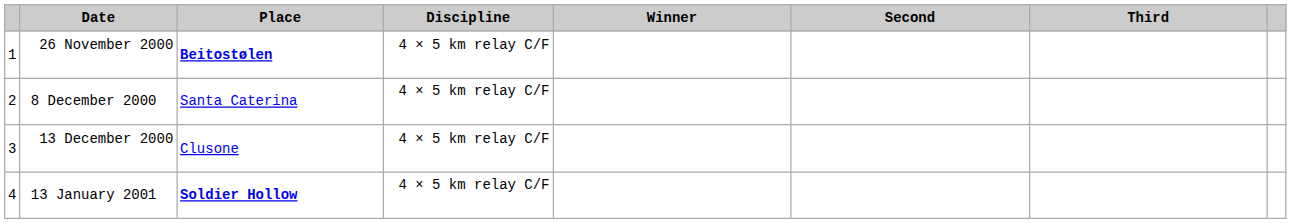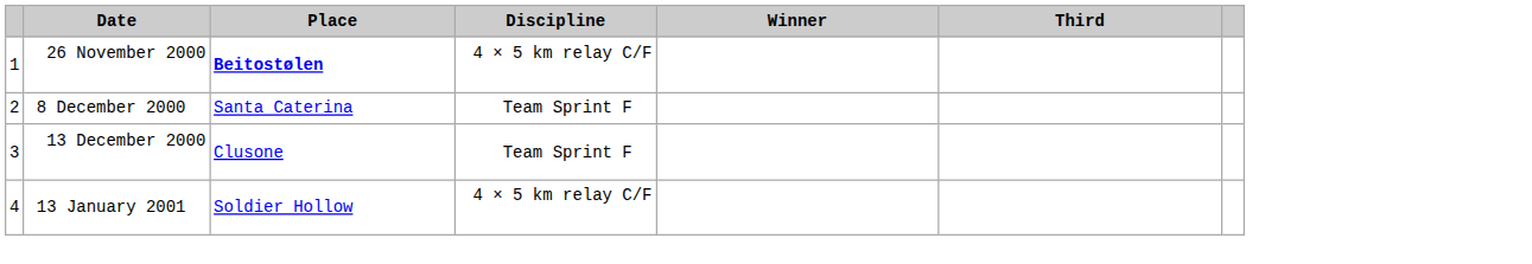 <table class="wikitable plainrowheaders" style="background:#fff; font-size:86%; line-height:16px; border:grey solid 1px; border-collapse:collapse;">
 <tr style="background:#ccc; text-align:center;">
 <th scope="col" style="background:#ccc; width=20 px;"></th>
 <th scope="col" style="background:#ccc; width:120px;">Date</th>
 <th scope="col" style="background:#ccc; width:160px;">Place</th>
 <th scope="col" style="background:#ccc; width:130px;">Discipline</th>
 <th scope="col" style="background:#ccc; width:185px;">Winner</th>
-<th scope="col" style="background:#ccc; width:185px;">Second</th>
 <th scope="col" style="background:#ccc; width:185px;">Third</th>
 <th scope="col" style="background:#ccc; width:10px;"></th>
 </tr>
 <tr>
 <td align=center>1</td>
 <td align=right>26 November 2000  </td>
 <td><strong> <a href='#'>Beitostølen</a></strong></td>
 <td align=right>4 × 5 km relay C/F  </td>
 <td></td>
 <td></td>
 <td></td>
-<td></td>
 </tr>
 <tr>
 <td align=center>2</td>
 <td align=right>8 December 2000  </td>
 <td> <a href='#'>Santa Caterina</a></td>
-<td align=right>4 × 5 km relay C/F  </td>
-<td></td>
+<td align=right>Team Sprint F  </td>
 <td></td>
 <td></td>
 <td></td>
 </tr>
 <tr>
 <td align=center>3</td>
 <td align=right>13 December 2000  </td>
 <td> <a href='#'>Clusone</a></td>
-<td align=right>4 × 5 km relay C/F  </td>
-<td></td>
+<td align=right>Team Sprint F  </td>
 <td></td>
 <td></td>
 <td></td>
 </tr>
 <tr>
 <td align=center>4</td>
 <td align=right>13 January 2001  </td>
-<td><strong> <a href='#'>Soldier Hollow</a></strong></td>
+<td> <a href='#'>Soldier Hollow</a></td>
 <td align=right>4 × 5 km relay C/F  </td>
-<td></td>
 <td></td>
 <td></td>
 <td></td>
 </tr>
 </table>
